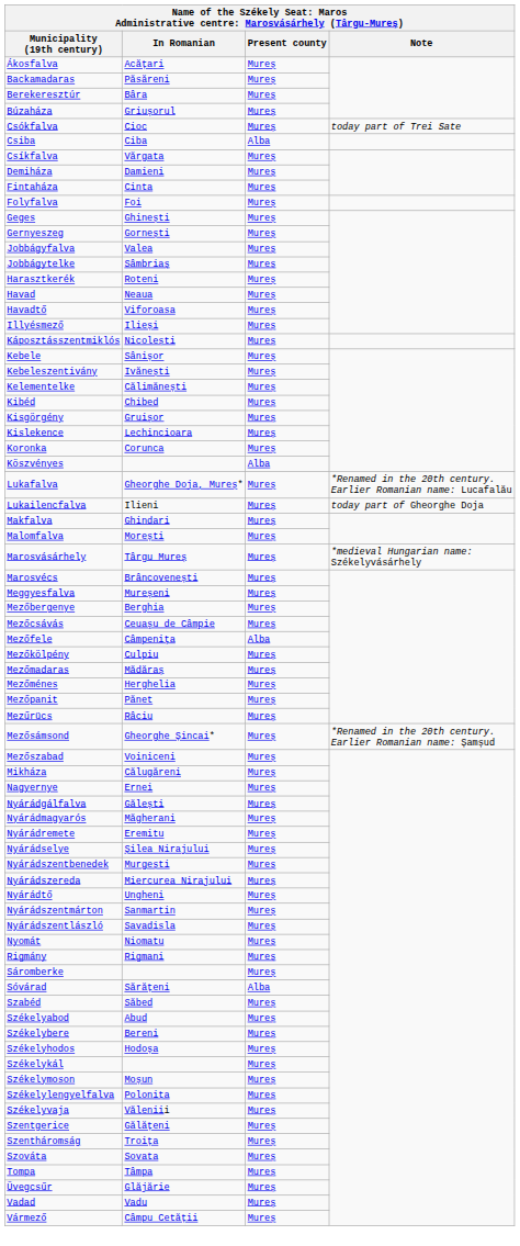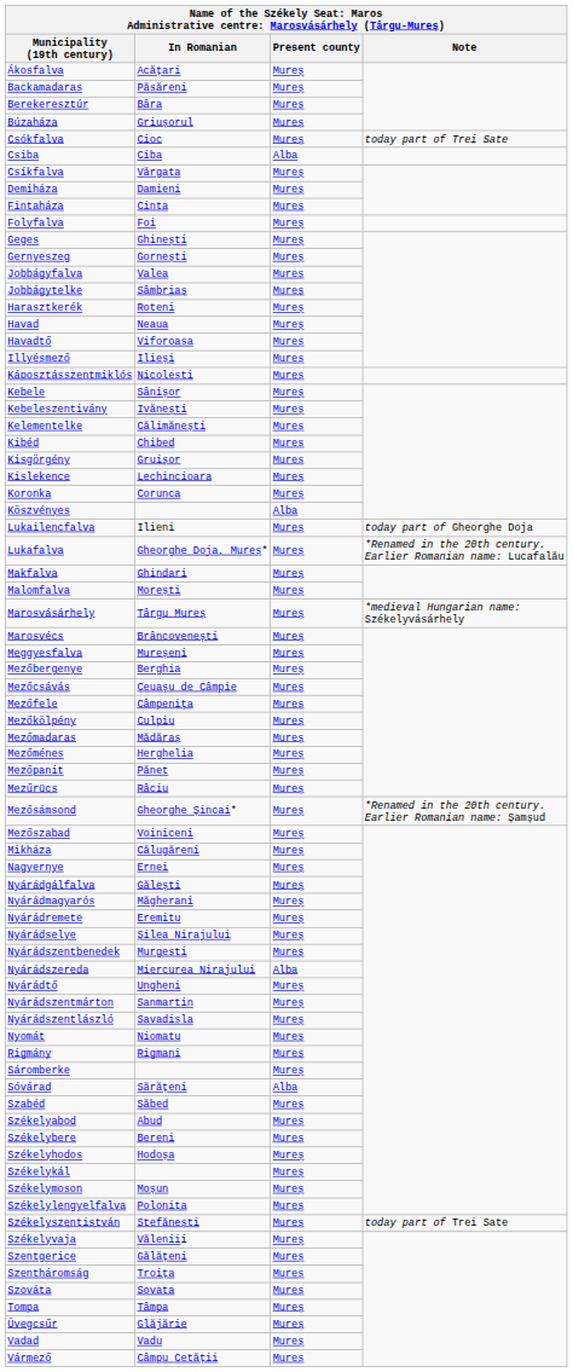 <table class="wikitable">
 <tr>
 <th colspan=4>Name of the Székely Seat: Maros <br> Administrative centre: <a href='#'>Marosvásárhely</a> (<a href='#'>Târgu-Mureș</a>)</th>
 </tr>
 <tr>
 <th>Municipality <br>(19th century)</th>
 <th>In Romanian</th>
 <th>Present county</th>
 <th>Note</th>
 </tr>
 <tr>
 <td><a href='#'>Ákosfalva</a></td>
 <td><a href='#'>Acățari</a></td>
 <td><a href='#'>Mureș</a></td>
 </tr>
 <tr>
 <td><a href='#'>Backamadaras</a></td>
 <td><a href='#'>Păsăreni</a></td>
 <td><a href='#'>Mureș</a></td>
 </tr>
 <tr>
 <td><a href='#'>Berekeresztúr</a></td>
 <td><a href='#'>Bâra</a></td>
 <td><a href='#'>Mureș</a></td>
 </tr>
 <tr>
 <td><a href='#'>Búzaháza</a></td>
 <td><a href='#'>Griușorul</a></td>
 <td><a href='#'>Mureș</a></td>
 </tr>
 <tr>
 <td><a href='#'>Csókfalva</a></td>
 <td><a href='#'>Cioc</a></td>
 <td><a href='#'>Mureș</a></td>
 <td><em>today part of Trei Sate</em></td>
 </tr>
 <tr>
 <td><a href='#'>Csiba</a></td>
 <td><a href='#'>Ciba</a></td>
 <td><a href='#'>Alba</a></td>
 <td></td>
 </tr>
 <tr>
 <td><a href='#'>Csíkfalva</a></td>
 <td><a href='#'>Vărgata</a></td>
 <td><a href='#'>Mureș</a></td>
 </tr>
 <tr>
 <td><a href='#'>Demiháza</a></td>
 <td><a href='#'>Damieni</a></td>
 <td><a href='#'>Mureș</a></td>
 </tr>
 <tr>
 <td><a href='#'>Fintaháza</a></td>
 <td><a href='#'>Cinta</a></td>
 <td><a href='#'>Mureș</a></td>
 </tr>
 <tr>
 <td><a href='#'>Folyfalva</a></td>
 <td><a href='#'>Foi</a></td>
 <td><a href='#'>Mureș</a></td>
 <td></td>
 </tr>
 <tr>
 <td><a href='#'>Geges</a></td>
 <td><a href='#'>Ghinești</a></td>
 <td><a href='#'>Mureș</a></td>
 </tr>
 <tr>
 <td><a href='#'>Gernyeszeg</a></td>
 <td><a href='#'>Gornești</a></td>
 <td><a href='#'>Mureș</a></td>
 </tr>
 <tr>
 <td><a href='#'>Jobbágyfalva</a></td>
 <td><a href='#'>Valea</a></td>
 <td><a href='#'>Mureș</a></td>
 </tr>
 <tr>
 <td><a href='#'>Jobbágytelke</a></td>
 <td><a href='#'>Sâmbriaș</a></td>
 <td><a href='#'>Mureș</a></td>
 </tr>
 <tr>
 <td><a href='#'>Harasztkerék</a></td>
 <td><a href='#'>Roteni</a></td>
 <td><a href='#'>Mureș</a></td>
 </tr>
 <tr>
 <td><a href='#'>Havad</a></td>
 <td><a href='#'>Neaua</a></td>
 <td><a href='#'>Mureș</a></td>
 </tr>
 <tr>
 <td><a href='#'>Havadtő</a></td>
 <td><a href='#'>Viforoasa</a></td>
 <td><a href='#'>Mureș</a></td>
 </tr>
 <tr>
 <td><a href='#'>Illyésmező</a></td>
 <td><a href='#'>Ilieși</a></td>
 <td><a href='#'>Mureș</a></td>
 </tr>
 <tr>
 <td><a href='#'>Káposztásszentmiklós</a></td>
 <td><a href='#'>Nicolești</a></td>
 <td><a href='#'>Mureș</a></td>
 <td></td>
 </tr>
 <tr>
 <td><a href='#'>Kebele</a></td>
 <td><a href='#'>Sânișor</a></td>
 <td><a href='#'>Mureș</a></td>
 </tr>
 <tr>
 <td><a href='#'>Kebeleszentivány</a></td>
 <td><a href='#'>Ivănești</a></td>
 <td><a href='#'>Mureș</a></td>
 </tr>
 <tr>
 <td><a href='#'>Kelementelke</a></td>
 <td><a href='#'>Călimănești</a></td>
 <td><a href='#'>Mureș</a></td>
 </tr>
 <tr>
 <td><a href='#'>Kibéd</a></td>
 <td><a href='#'>Chibed</a></td>
 <td><a href='#'>Mureș</a></td>
 </tr>
 <tr>
 <td><a href='#'>Kisgörgény</a></td>
 <td><a href='#'>Gruișor</a></td>
 <td><a href='#'>Mureș</a></td>
 </tr>
 <tr>
 <td><a href='#'>Kislekence</a></td>
 <td><a href='#'>Lechincioara</a></td>
 <td><a href='#'>Mureș</a></td>
 </tr>
 <tr>
 <td><a href='#'>Koronka</a></td>
 <td><a href='#'>Corunca</a></td>
 <td><a href='#'>Mureș</a></td>
 </tr>
 <tr>
 <td><a href='#'>Köszvényes</a></td>
 <td></td>
 <td><a href='#'>Alba</a></td>
 </tr>
 <tr>
+<td><a href='#'>Lukailencfalva</a></td>
+<td>Ilieni</td>
+<td><a href='#'>Mureș</a></td>
+<td><em>today part of</em> Gheorghe Doja</td>
+</tr>
+<tr>
 <td><a href='#'>Lukafalva</a></td>
 <td><a href='#'>Gheorghe Doja, Mureș</a>*</td>
 <td><a href='#'>Mureș</a></td>
 <td><em>*Renamed in the 20th century.<br>Earlier Romanian name:</em> Lucafalău</td>
-</tr>
-<tr>
-<td><a href='#'>Lukailencfalva</a></td>
-<td>Ilieni</td>
-<td><a href='#'>Mureș</a></td>
-<td><em>today part of</em> Gheorghe Doja</td>
 </tr>
 <tr>
 <td><a href='#'>Makfalva</a></td>
 <td><a href='#'>Ghindari</a></td>
 <td><a href='#'>Mureș</a></td>
 </tr>
 <tr>
 <td><a href='#'>Malomfalva</a></td>
 <td><a href='#'>Morești</a></td>
 <td><a href='#'>Mureș</a></td>
 </tr>
 <tr>
 <td><a href='#'>Marosvásárhely</a></td>
 <td><a href='#'>Târgu Mureș</a></td>
 <td><a href='#'>Mureș</a></td>
 <td><em>*medieval Hungarian name: </em><br> Székelyvásárhely</td>
 </tr>
 <tr>
 <td><a href='#'>Marosvécs</a></td>
 <td><a href='#'>Brâncovenești</a></td>
 <td><a href='#'>Mureș</a></td>
 </tr>
 <tr>
 <td><a href='#'>Meggyesfalva</a></td>
 <td><a href='#'>Mureșeni</a></td>
 <td><a href='#'>Mureș</a></td>
 </tr>
 <tr>
 <td><a href='#'>Mezőbergenye</a></td>
 <td><a href='#'>Berghia</a></td>
 <td><a href='#'>Mureș</a></td>
 </tr>
 <tr>
 <td><a href='#'>Mezőcsávás</a></td>
 <td><a href='#'>Ceuașu de Câmpie</a></td>
 <td><a href='#'>Mureș</a></td>
 </tr>
 <tr>
 <td><a href='#'>Mezőfele</a></td>
 <td><a href='#'>Câmpenița</a></td>
-<td><a href='#'>Alba</a></td>
+<td><a href='#'>Mureș</a></td>
 </tr>
 <tr>
 <td><a href='#'>Mezőkölpény</a></td>
 <td><a href='#'>Culpiu</a></td>
 <td><a href='#'>Mureș</a></td>
 </tr>
 <tr>
 <td><a href='#'>Mezőmadaras</a></td>
 <td><a href='#'>Mădăraș</a></td>
 <td><a href='#'>Mureș</a></td>
 </tr>
 <tr>
 <td><a href='#'>Mezőménes</a></td>
 <td><a href='#'>Herghelia</a></td>
 <td><a href='#'>Mureș</a></td>
 </tr>
 <tr>
 <td><a href='#'>Mezőpanit</a></td>
 <td><a href='#'>Pănet</a></td>
 <td><a href='#'>Mureș</a></td>
 </tr>
 <tr>
 <td><a href='#'>Mezűrücs</a></td>
 <td><a href='#'>Râciu</a></td>
 <td><a href='#'>Mureș</a></td>
 </tr>
 <tr>
 <td><a href='#'>Mezősámsond</a></td>
 <td><a href='#'>Gheorghe Șincai</a>*</td>
 <td><a href='#'>Mureș</a></td>
 <td><em>*Renamed in the 20th century.<br>Earlier Romanian name:</em> Șamșud</td>
 </tr>
 <tr>
 <td><a href='#'>Mezőszabad</a></td>
 <td><a href='#'>Voiniceni</a></td>
 <td><a href='#'>Mureș</a></td>
 </tr>
 <tr>
 <td><a href='#'>Mikháza</a></td>
 <td><a href='#'>Călugăreni</a></td>
 <td><a href='#'>Mureș</a></td>
 </tr>
 <tr>
 <td><a href='#'>Nagyernye</a></td>
 <td><a href='#'>Ernei</a></td>
 <td><a href='#'>Mureș</a></td>
 </tr>
 <tr>
 <td><a href='#'>Nyárádgálfalva</a></td>
 <td><a href='#'>Gălești</a></td>
 <td><a href='#'>Mureș</a></td>
 </tr>
 <tr>
 <td><a href='#'>Nyárádmagyarós</a></td>
 <td><a href='#'>Măgherani</a></td>
 <td><a href='#'>Mureș</a></td>
 </tr>
 <tr>
 <td><a href='#'>Nyárádremete</a></td>
 <td><a href='#'>Eremitu</a></td>
 <td><a href='#'>Mureș</a></td>
 </tr>
 <tr>
 <td><a href='#'>Nyárádselye</a></td>
 <td><a href='#'>Șilea Nirajului</a></td>
 <td><a href='#'>Mureș</a></td>
 </tr>
 <tr>
 <td><a href='#'>Nyárádszentbenedek</a></td>
 <td><a href='#'>Murgești</a></td>
 <td><a href='#'>Mureș</a></td>
 </tr>
 <tr>
 <td><a href='#'>Nyárádszereda</a></td>
 <td><a href='#'>Miercurea Nirajului</a></td>
-<td><a href='#'>Mureș</a></td>
+<td><a href='#'>Alba</a></td>
 </tr>
 <tr>
 <td><a href='#'>Nyárádtő</a></td>
 <td><a href='#'>Ungheni</a></td>
 <td><a href='#'>Mureș</a></td>
 </tr>
 <tr>
 <td><a href='#'>Nyárádszentmárton</a></td>
 <td><a href='#'>Sanmartin</a></td>
 <td><a href='#'>Mureș</a></td>
 </tr>
 <tr>
 <td><a href='#'>Nyárádszentlászló</a></td>
 <td><a href='#'>Savadisla</a></td>
 <td><a href='#'>Mureș</a></td>
 </tr>
 <tr>
 <td><a href='#'>Nyomát</a></td>
 <td><a href='#'>Niomatu</a></td>
 <td><a href='#'>Mureș</a></td>
 </tr>
 <tr>
 <td><a href='#'>Rigmány</a></td>
 <td><a href='#'>Rigmani</a></td>
 <td><a href='#'>Mureș</a></td>
 </tr>
 <tr>
 <td><a href='#'>Sáromberke</a></td>
 <td></td>
 <td><a href='#'>Mureș</a></td>
 </tr>
 <tr>
 <td><a href='#'>Sóvárad</a></td>
 <td><a href='#'>Sărățeni</a></td>
 <td><a href='#'>Alba</a></td>
 </tr>
 <tr>
 <td><a href='#'>Szabéd</a></td>
 <td><a href='#'>Săbed</a></td>
 <td><a href='#'>Mureș</a></td>
 </tr>
 <tr>
 <td><a href='#'>Székelyabod</a></td>
 <td><a href='#'>Abud</a></td>
 <td><a href='#'>Mureș</a></td>
 </tr>
 <tr>
 <td><a href='#'>Székelybere</a></td>
 <td><a href='#'>Bereni</a></td>
 <td><a href='#'>Mureș</a></td>
 </tr>
 <tr>
 <td><a href='#'>Székelyhodos</a></td>
 <td><a href='#'>Hodoșa</a></td>
 <td><a href='#'>Mureș</a></td>
 </tr>
 <tr>
 <td><a href='#'>Székelykál</a></td>
 <td></td>
 <td><a href='#'>Mureș</a></td>
 </tr>
 <tr>
 <td><a href='#'>Székelymoson</a></td>
 <td><a href='#'>Moșun</a></td>
 <td><a href='#'>Mureș</a></td>
 </tr>
 <tr>
 <td><a href='#'>Székelylengyelfalva</a></td>
 <td><a href='#'>Polonița</a></td>
 <td><a href='#'>Mureș</a></td>
 </tr>
 <tr>
+<td><a href='#'>Székelyszentistván</a></td>
+<td><a href='#'>Stefănești</a></td>
+<td><a href='#'>Mureș</a></td>
+<td><em>today part of</em> Trei Sate</td>
+</tr>
+<tr>
 <td><a href='#'>Székelyvaja</a></td>
 <td><a href='#'>Vălenii</a>i</td>
 <td><a href='#'>Mureș</a></td>
 </tr>
 <tr>
 <td><a href='#'>Szentgerice</a></td>
 <td><a href='#'>Gălățeni</a></td>
 <td><a href='#'>Mureș</a></td>
 </tr>
 <tr>
 <td><a href='#'>Szentháromság</a></td>
 <td><a href='#'>Troița</a></td>
 <td><a href='#'>Mureș</a></td>
 </tr>
 <tr>
 <td><a href='#'>Szováta</a></td>
 <td><a href='#'>Sovata</a></td>
 <td><a href='#'>Mureș</a></td>
 </tr>
 <tr>
 <td><a href='#'>Tompa</a></td>
 <td><a href='#'>Tâmpa</a></td>
 <td><a href='#'>Mureș</a></td>
 </tr>
 <tr>
 <td><a href='#'>Üvegcsűr</a></td>
 <td><a href='#'>Glăjărie</a></td>
 <td><a href='#'>Mureș</a></td>
 </tr>
 <tr>
 <td><a href='#'>Vadad</a></td>
 <td><a href='#'>Vadu</a></td>
 <td><a href='#'>Mureș</a></td>
 </tr>
 <tr>
 <td><a href='#'>Vármező</a></td>
 <td><a href='#'>Câmpu Cetății</a></td>
 <td><a href='#'>Mureș</a></td>
 </tr>
 </table>
